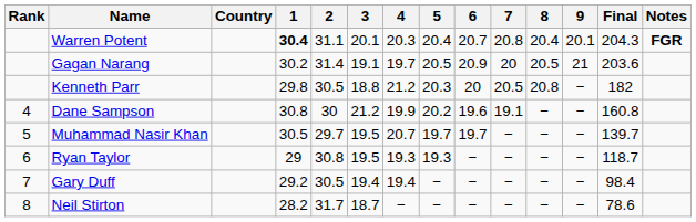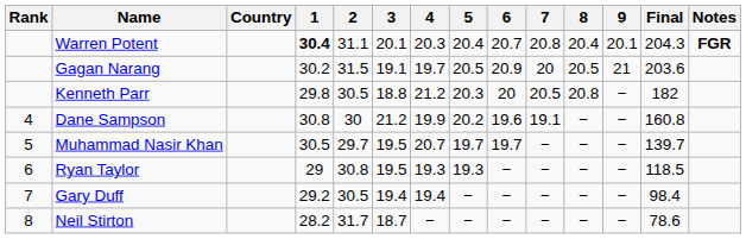 <table class="wikitable sortable" style="text-align:center;">
 <tr>
 <th>Rank</th>
 <th>Name</th>
 <th>Country</th>
 <th>1</th>
 <th>2</th>
 <th>3</th>
 <th>4</th>
 <th>5</th>
 <th>6</th>
 <th>7</th>
 <th>8</th>
 <th>9</th>
 <th>Final</th>
 <th>Notes</th>
 </tr>
 <tr>
 <td></td>
 <td align=left><a href='#'>Warren Potent</a></td>
 <td align=left></td>
 <td><strong>30.4</strong></td>
 <td>31.1</td>
 <td>20.1</td>
 <td>20.3</td>
 <td>20.4</td>
 <td>20.7</td>
 <td>20.8</td>
 <td>20.4</td>
 <td>20.1</td>
 <td>204.3</td>
 <td><strong>FGR</strong></td>
 </tr>
 <tr>
 <td></td>
 <td align=left><a href='#'>Gagan Narang</a></td>
 <td align=left></td>
 <td>30.2</td>
-<td>31.4</td>
+<td>31.5</td>
 <td>19.1</td>
 <td>19.7</td>
 <td>20.5</td>
 <td>20.9</td>
 <td>20</td>
 <td>20.5</td>
 <td>21</td>
 <td>203.6</td>
 <td></td>
 </tr>
 <tr>
 <td></td>
 <td align=left><a href='#'>Kenneth Parr</a></td>
 <td align=left></td>
 <td>29.8</td>
 <td>30.5</td>
 <td>18.8</td>
 <td>21.2</td>
 <td>20.3</td>
 <td>20</td>
 <td>20.5</td>
 <td>20.8</td>
 <td>−</td>
 <td>182</td>
 <td></td>
 </tr>
 <tr>
 <td>4</td>
 <td align=left><a href='#'>Dane Sampson</a></td>
 <td align=left></td>
 <td>30.8</td>
 <td>30</td>
 <td>21.2</td>
 <td>19.9</td>
 <td>20.2</td>
 <td>19.6</td>
 <td>19.1</td>
 <td>−</td>
 <td>−</td>
 <td>160.8</td>
 <td></td>
 </tr>
 <tr>
 <td>5</td>
 <td align=left><a href='#'>Muhammad Nasir Khan</a></td>
 <td align=left></td>
 <td>30.5</td>
 <td>29.7</td>
 <td>19.5</td>
 <td>20.7</td>
 <td>19.7</td>
 <td>19.7</td>
 <td>−</td>
 <td>−</td>
 <td>−</td>
 <td>139.7</td>
 <td></td>
 </tr>
 <tr>
 <td>6</td>
 <td align=left><a href='#'>Ryan Taylor</a></td>
 <td align=left></td>
 <td>29</td>
 <td>30.8</td>
 <td>19.5</td>
 <td>19.3</td>
 <td>19.3</td>
 <td>−</td>
 <td>−</td>
 <td>−</td>
 <td>−</td>
-<td>118.7</td>
+<td>118.5</td>
 <td></td>
 </tr>
 <tr>
 <td>7</td>
 <td align=left><a href='#'>Gary Duff</a></td>
 <td align=left></td>
 <td>29.2</td>
 <td>30.5</td>
 <td>19.4</td>
 <td>19.4</td>
 <td>−</td>
 <td>−</td>
 <td>−</td>
 <td>−</td>
 <td>−</td>
 <td>98.4</td>
 <td></td>
 </tr>
 <tr>
 <td>8</td>
 <td align=left><a href='#'>Neil Stirton</a></td>
 <td align=left></td>
 <td>28.2</td>
 <td>31.7</td>
 <td>18.7</td>
 <td>−</td>
 <td>−</td>
 <td>−</td>
 <td>−</td>
 <td>−</td>
 <td>−</td>
 <td>78.6</td>
 <td></td>
 </tr>
 </table>
